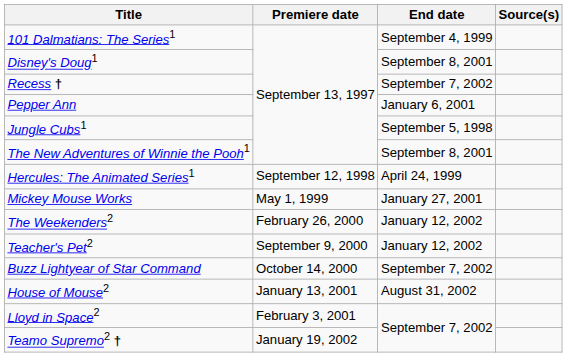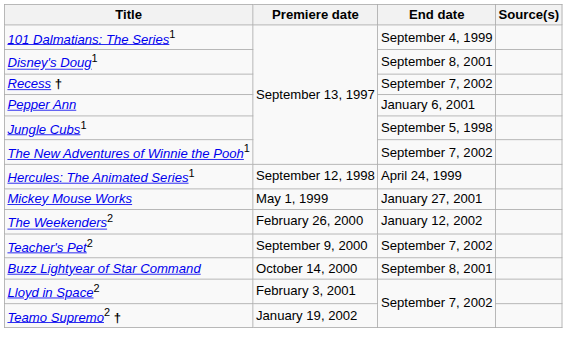 <table class="wikitable sortable">
 <tr>
 <th>Title</th>
 <th>Premiere date</th>
 <th>End date</th>
 <th>Source(s)</th>
 </tr>
 <tr>
 <td><em><a href='#'>101 Dalmatians: The Series</a></em><sup>1</sup></td>
 <td rowspan=6>September 13, 1997</td>
 <td>September 4, 1999</td>
 <td></td>
 </tr>
 <tr>
 <td><em><a href='#'>Disney's Doug</a></em><sup>1</sup></td>
 <td>September 8, 2001</td>
 <td></td>
 </tr>
 <tr>
 <td><em><a href='#'>Recess</a></em> <strong>†</strong></td>
 <td>September 7, 2002</td>
 <td></td>
 </tr>
 <tr>
 <td><em><a href='#'>Pepper Ann</a></em></td>
 <td>January 6, 2001</td>
 <td></td>
 </tr>
 <tr>
 <td><em><a href='#'>Jungle Cubs</a></em><sup>1</sup></td>
 <td>September 5, 1998</td>
 <td></td>
 </tr>
 <tr>
 <td><em><a href='#'>The New Adventures of Winnie the Pooh</a></em><sup>1</sup></td>
-<td>September 8, 2001</td>
+<td>September 7, 2002</td>
 <td></td>
 </tr>
 <tr>
 <td><em><a href='#'>Hercules: The Animated Series</a></em><sup>1</sup></td>
 <td>September 12, 1998</td>
 <td>April 24, 1999</td>
 <td></td>
 </tr>
 <tr>
 <td><em><a href='#'>Mickey Mouse Works</a></em></td>
 <td>May 1, 1999</td>
 <td>January 27, 2001</td>
 <td></td>
 </tr>
 <tr>
 <td><em><a href='#'>The Weekenders</a></em><sup>2</sup></td>
 <td>February 26, 2000</td>
 <td>January 12, 2002</td>
 <td></td>
 </tr>
 <tr>
 <td><em><a href='#'>Teacher's Pet</a></em><sup>2</sup></td>
 <td>September 9, 2000</td>
-<td>January 12, 2002</td>
+<td>September 7, 2002</td>
 <td></td>
 </tr>
 <tr>
 <td><em><a href='#'>Buzz Lightyear of Star Command</a></em></td>
 <td>October 14, 2000</td>
-<td>September 7, 2002</td>
-<td></td>
-</tr>
-<tr>
-<td><em><a href='#'>House of Mouse</a></em><sup>2</sup></td>
-<td>January 13, 2001</td>
-<td>August 31, 2002</td>
+<td>September 8, 2001</td>
 <td></td>
 </tr>
 <tr>
 <td><em><a href='#'>Lloyd in Space</a></em><sup>2</sup></td>
 <td>February 3, 2001</td>
 <td rowspan=2>September 7, 2002</td>
 <td></td>
 </tr>
 <tr>
 <td><em><a href='#'>Teamo Supremo</a></em><sup>2</sup> <strong>†</strong></td>
 <td>January 19, 2002</td>
 <td></td>
 </tr>
 </table>
